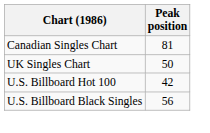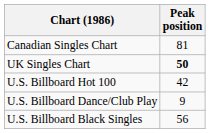 <table class="wikitable sortable">
 <tr>
 <th>Chart (1986)</th>
 <th>Peak<br>position</th>
 </tr>
 <tr>
 <td align="left">Canadian Singles Chart</td>
 <td style="text-align:center;">81</td>
 </tr>
 <tr>
 <td align="left">UK Singles Chart</td>
-<td style="text-align:center;">50</td>
+<td style="text-align:center;"><strong>50</strong></td>
 </tr>
 <tr>
 <td align="left">U.S. Billboard Hot 100</td>
 <td style="text-align:center;">42</td>
 </tr>
 <tr>
+<td align="left">U.S. Billboard Dance/Club Play</td>
+<td style="text-align:center;">9</td>
+</tr>
+<tr>
 <td align="left">U.S. Billboard Black Singles</td>
 <td style="text-align:center;">56</td>
 </tr>
 </table>
